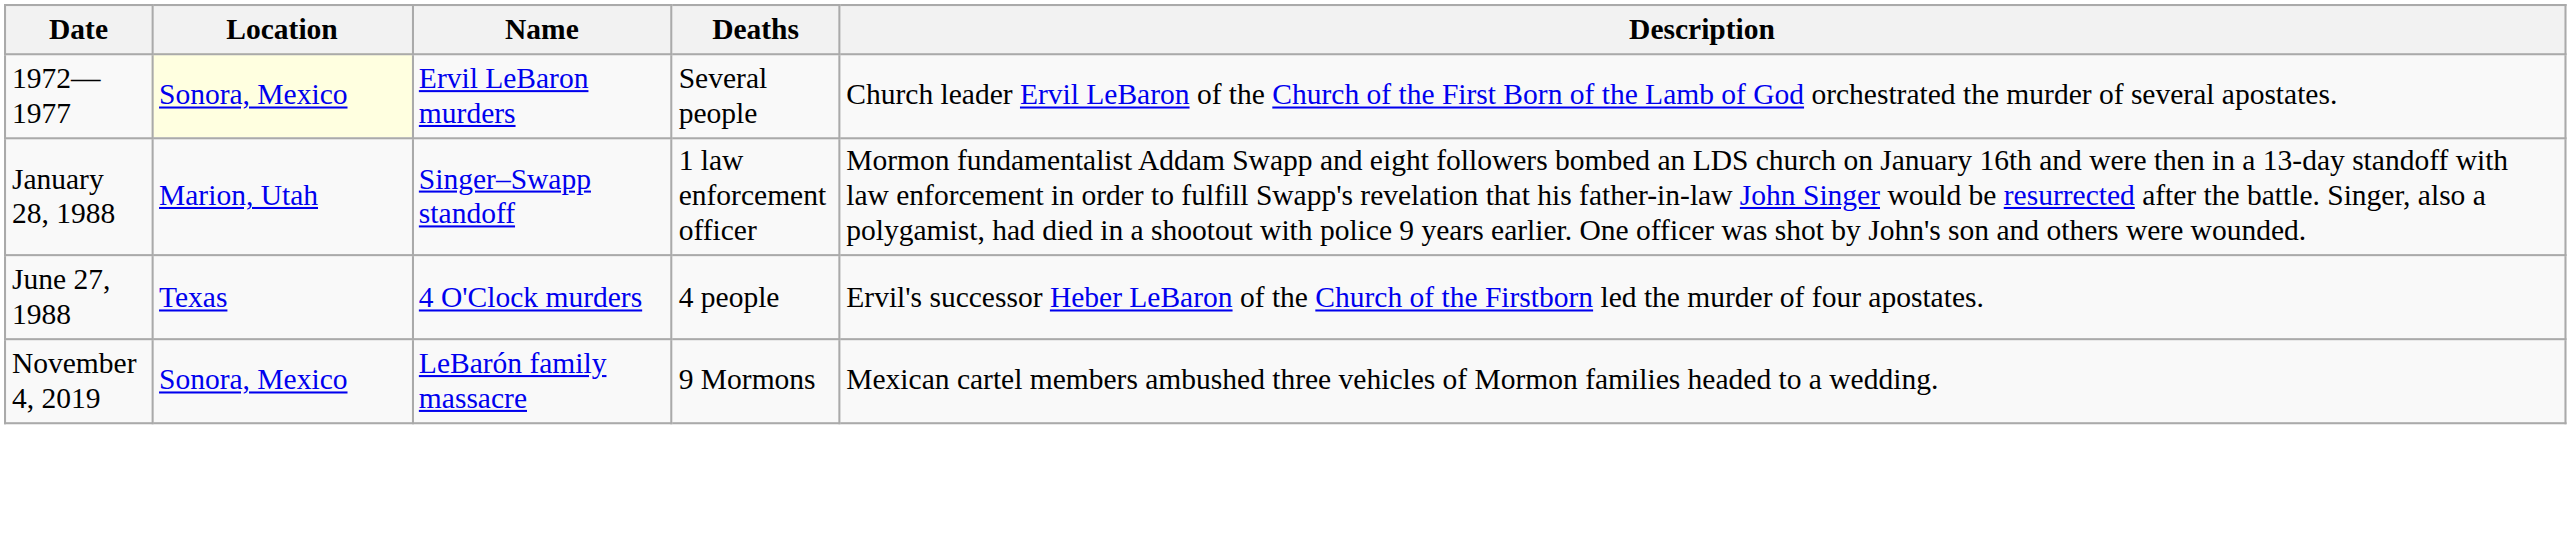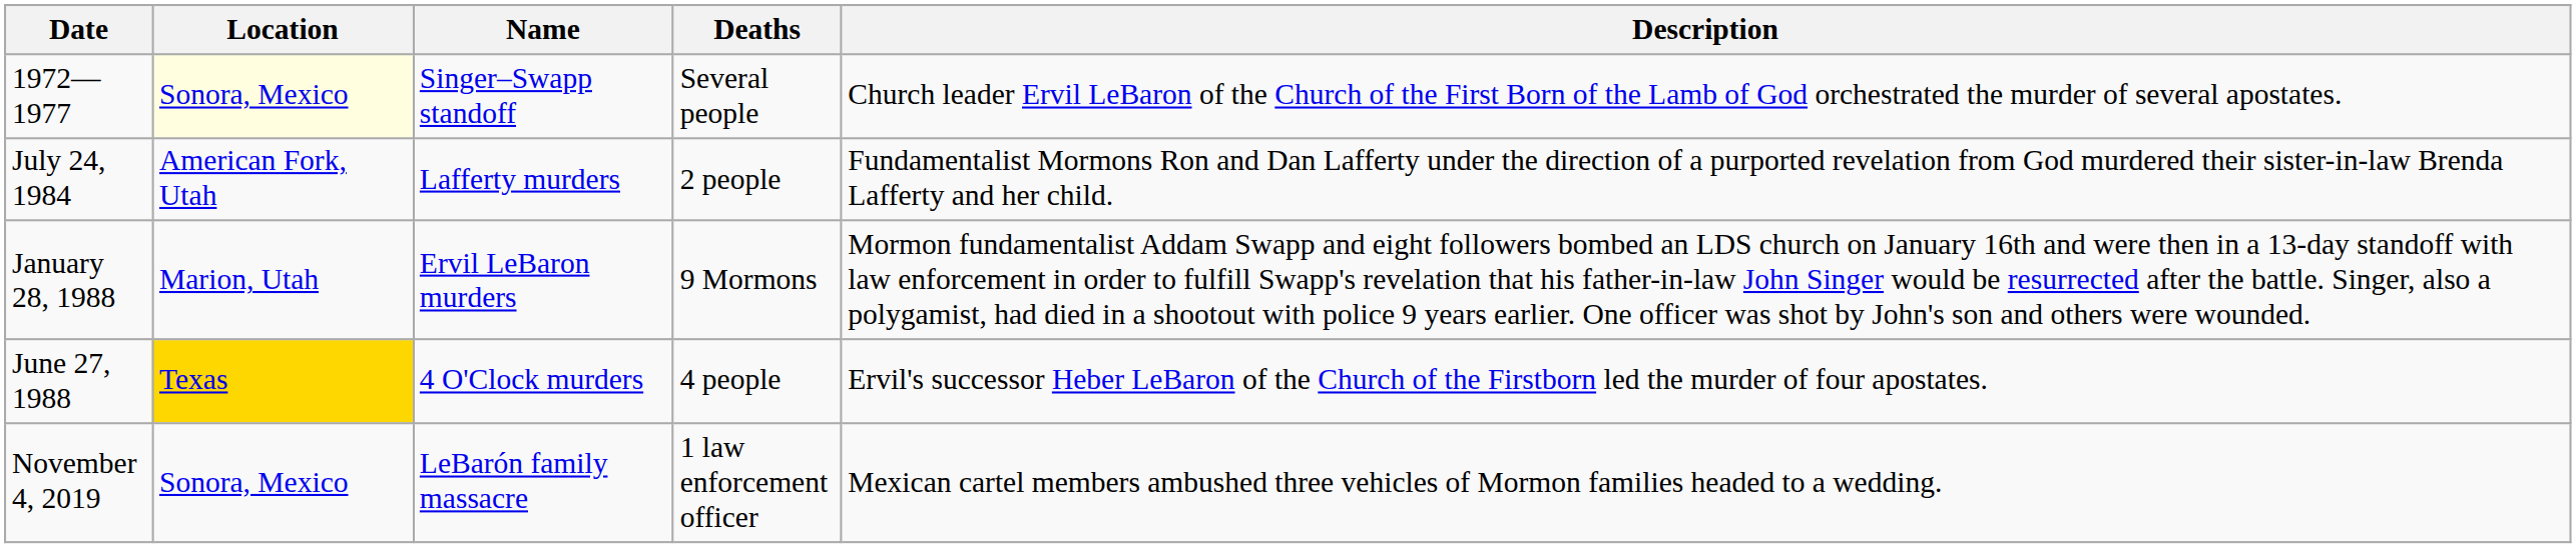 <table class="sortable wikitable" style="font-size:90%;">
 <tr>
 <th style="width:65px;">Date</th>
 <th style="width:120px;">Location</th>
 <th style="width:120px;">Name</th>
 <th style="width:75px;">Deaths</th>
 <th class="unsortable">Description</th>
 </tr>
 <tr>
 <td>1972—1977</td>
 <td style="background: lightyellow;"><a href='#'>Sonora, Mexico</a></td>
-<td><a href='#'>Ervil LeBaron murders</a></td>
+<td><a href='#'>Singer–Swapp standoff</a></td>
 <td>Several people</td>
 <td>Church leader <a href='#'>Ervil LeBaron</a> of the <a href='#'>Church of the First Born of the Lamb of God</a>  orchestrated the murder of several apostates.</td>
 </tr>
 <tr>
+<td>July 24, 1984</td>
+<td><a href='#'>American Fork, Utah</a></td>
+<td><a href='#'>Lafferty murders</a></td>
+<td>2 people</td>
+<td>Fundamentalist Mormons Ron and Dan Lafferty under the direction of a purported revelation from God murdered their sister-in-law Brenda Lafferty and her child.</td>
+</tr>
+<tr>
 <td>January 28, 1988</td>
 <td><a href='#'>Marion, Utah</a></td>
-<td><a href='#'>Singer–Swapp standoff</a></td>
-<td>1 law enforcement officer</td>
+<td><a href='#'>Ervil LeBaron murders</a></td>
+<td>9 Mormons</td>
 <td>Mormon fundamentalist Addam Swapp and eight followers bombed an LDS church on January 16th and were then in a 13-day standoff with law enforcement in order to fulfill Swapp's revelation that his father-in-law <a href='#'>John Singer</a> would be <a href='#'>resurrected</a> after the battle. Singer, also a polygamist, had died in a shootout with police 9 years earlier. One officer was shot by John's son and others were wounded.</td>
 </tr>
 <tr>
 <td>June 27, 1988</td>
-<td><a href='#'>Texas</a></td>
+<td style="background: gold;"><a href='#'>Texas</a></td>
 <td><a href='#'>4 O'Clock murders</a></td>
 <td>4 people</td>
 <td>Ervil's successor <a href='#'>Heber LeBaron</a> of the <a href='#'>Church of the Firstborn</a> led the murder of four apostates.</td>
 </tr>
 <tr>
 <td>November 4, 2019</td>
 <td><a href='#'>Sonora, Mexico</a></td>
 <td><a href='#'>LeBarón family massacre</a></td>
-<td>9 Mormons</td>
+<td>1 law enforcement officer</td>
 <td>Mexican cartel members ambushed three vehicles of Mormon families headed to a wedding.</td>
 </tr>
 </table>
